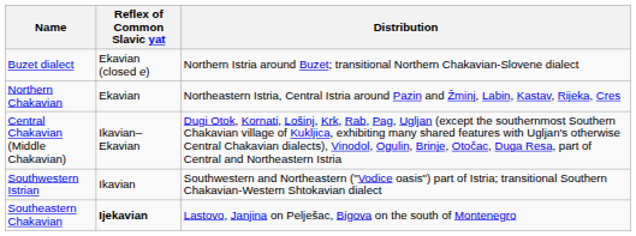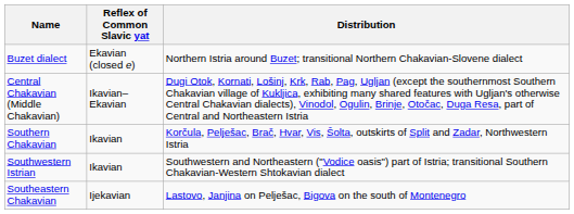 <table class="wikitable">
 <tr>
 <th>Name</th>
 <th>Reflex of Common Slavic <a href='#'>yat</a></th>
 <th>Distribution</th>
 </tr>
 <tr>
 <td><a href='#'>Buzet dialect</a></td>
 <td>Ekavian (closed <em>e</em>)</td>
 <td>Northern Istria around <a href='#'>Buzet</a>; transitional Northern Chakavian-Slovene dialect</td>
 </tr>
 <tr>
-<td><a href='#'>Northern Chakavian</a></td>
-<td>Ekavian</td>
-<td>Northeastern Istria, Central Istria around <a href='#'>Pazin</a> and <a href='#'>Žminj</a>, <a href='#'>Labin</a>, <a href='#'>Kastav</a>, <a href='#'>Rijeka</a>, <a href='#'>Cres</a></td>
-</tr>
-<tr>
 <td><a href='#'>Central Chakavian</a><br>(Middle Chakavian)</td>
 <td>Ikavian–Ekavian</td>
 <td><a href='#'>Dugi Otok</a>, <a href='#'>Kornati</a>, <a href='#'>Lošinj</a>, <a href='#'>Krk</a>, <a href='#'>Rab</a>, <a href='#'>Pag</a>, <a href='#'>Ugljan</a> (except the southernmost Southern Chakavian village of <a href='#'>Kukljica</a>, exhibiting many shared features with Ugljan's otherwise Central Chakavian dialects), <a href='#'>Vinodol</a>, <a href='#'>Ogulin</a>, <a href='#'>Brinje</a>, <a href='#'>Otočac</a>, <a href='#'>Duga Resa</a>, part of Central and Northeastern Istria</td>
+</tr>
+<tr>
+<td><a href='#'>Southern Chakavian</a></td>
+<td>Ikavian</td>
+<td><a href='#'>Korčula</a>, <a href='#'>Pelješac</a>, <a href='#'>Brač</a>, <a href='#'>Hvar</a>, <a href='#'>Vis</a>, <a href='#'>Šolta</a>, outskirts of <a href='#'>Split</a> and <a href='#'>Zadar</a>, Northwestern Istria</td>
 </tr>
 <tr>
 <td><a href='#'>Southwestern Istrian</a></td>
 <td>Ikavian</td>
 <td>Southwestern and Northeastern ("<a href='#'>Vodice</a> oasis") part of Istria; transitional Southern Chakavian-Western Shtokavian dialect</td>
 </tr>
 <tr>
 <td><a href='#'>Southeastern Chakavian</a></td>
-<td><strong>Ijekavian</strong></td>
+<td>Ijekavian</td>
 <td><a href='#'>Lastovo</a>, <a href='#'>Janjina</a> on Pelješac, <a href='#'>Bigova</a> on the south of <a href='#'>Montenegro</a></td>
 </tr>
 </table>
